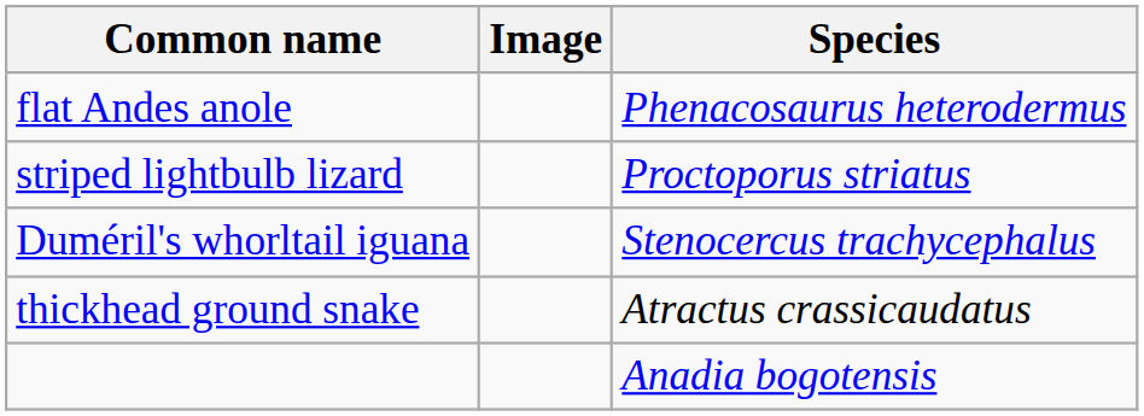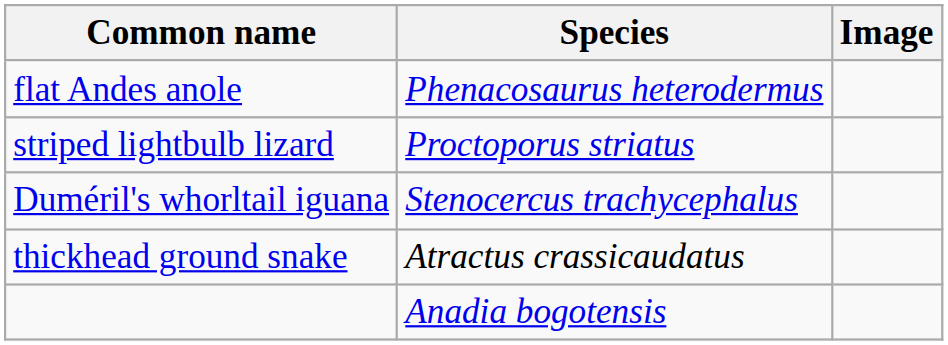 <table class="wikitable sortable mw-collapsible">
 <tr>
 <th>Common name</th>
+<th>Species</th>
 <th>Image</th>
-<th>Species</th>
 </tr>
 <tr>
 <td><a href='#'>flat Andes anole</a></td>
+<td><em><a href='#'>Phenacosaurus heterodermus</a></em></td>
 <td></td>
-<td><em><a href='#'>Phenacosaurus heterodermus</a></em></td>
 </tr>
 <tr>
 <td><a href='#'>striped lightbulb lizard</a></td>
+<td><em><a href='#'>Proctoporus striatus</a></em></td>
 <td></td>
-<td><em><a href='#'>Proctoporus striatus</a></em></td>
 </tr>
 <tr>
 <td><a href='#'>Duméril's whorltail iguana</a></td>
+<td><em><a href='#'>Stenocercus trachycephalus</a></em></td>
 <td></td>
-<td><em><a href='#'>Stenocercus trachycephalus</a></em></td>
 </tr>
 <tr>
 <td><a href='#'>thickhead ground snake</a></td>
+<td><em>Atractus crassicaudatus</em></td>
 <td></td>
-<td><em>Atractus crassicaudatus</em></td>
 </tr>
 <tr>
 <td></td>
+<td><em><a href='#'>Anadia bogotensis</a></em></td>
 <td></td>
-<td><em><a href='#'>Anadia bogotensis</a></em></td>
 </tr>
 </table>
